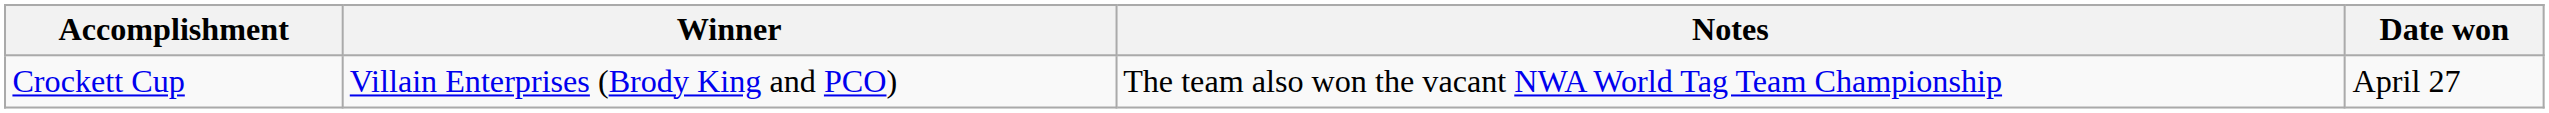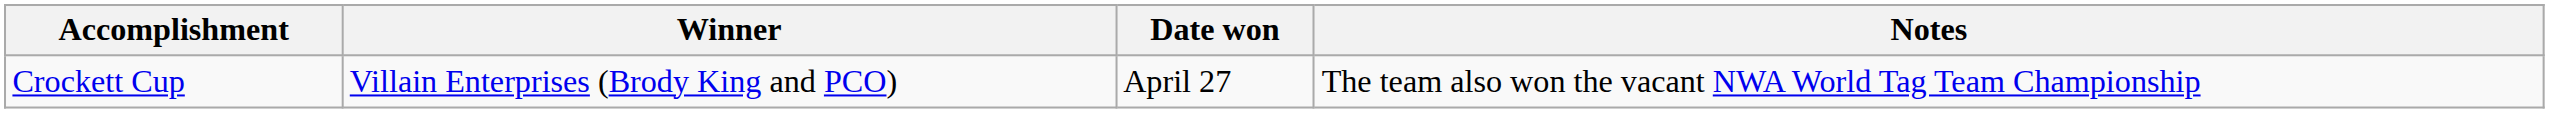 <table class="wikitable" style="width:100%;">
 <tr>
 <th>Accomplishment</th>
 <th>Winner</th>
+<th>Date won</th>
 <th>Notes</th>
-<th>Date won</th>
 </tr>
 <tr>
 <td><a href='#'>Crockett Cup</a></td>
 <td><a href='#'>Villain Enterprises</a> (<a href='#'>Brody King</a> and <a href='#'>PCO</a>)</td>
+<td>April 27</td>
 <td>The team also won the vacant <a href='#'>NWA World Tag Team Championship</a></td>
-<td>April 27</td>
 </tr>
 </table>
